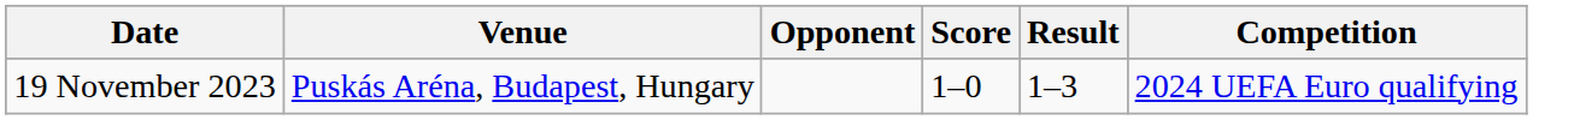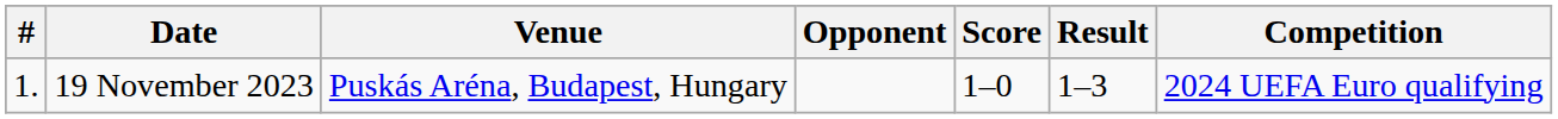 <table class="wikitable">
 <tr>
+<th>#</th>
 <th>Date</th>
 <th>Venue</th>
 <th>Opponent</th>
 <th>Score</th>
 <th>Result</th>
 <th>Competition</th>
 </tr>
 <tr>
+<td>1.</td>
 <td>19 November 2023</td>
 <td><a href='#'>Puskás Aréna</a>, <a href='#'>Budapest</a>, Hungary</td>
 <td></td>
 <td>1–0</td>
 <td>1–3</td>
 <td><a href='#'>2024 UEFA Euro qualifying</a></td>
 </tr>
 </table>
